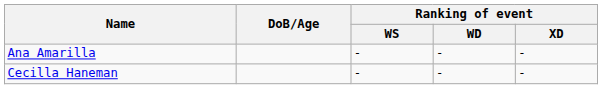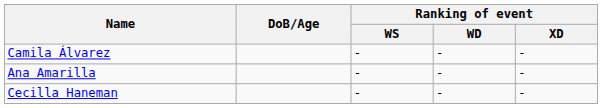 <table class="wikitable" style="width:600px; font-size:95%;">
 <tr>
 <th rowspan="2" align="left">Name</th>
 <th rowspan="2" align="left">DoB/Age</th>
 <th colspan="3" align="center">Ranking of event</th>
 </tr>
 <tr>
 <th align="center">WS</th>
 <th>WD</th>
 <th align="center">XD</th>
+</tr>
+<tr>
+<td><a href='#'>Camila Álvarez</a></td>
+<td></td>
+<td>-</td>
+<td>-</td>
+<td>-</td>
 </tr>
 <tr>
 <td><a href='#'>Ana Amarilla</a></td>
 <td></td>
 <td>-</td>
 <td>-</td>
 <td>-</td>
 </tr>
 <tr>
 <td><a href='#'>Cecilla Haneman</a></td>
 <td></td>
 <td>-</td>
 <td>-</td>
 <td>-</td>
 </tr>
 </table>
